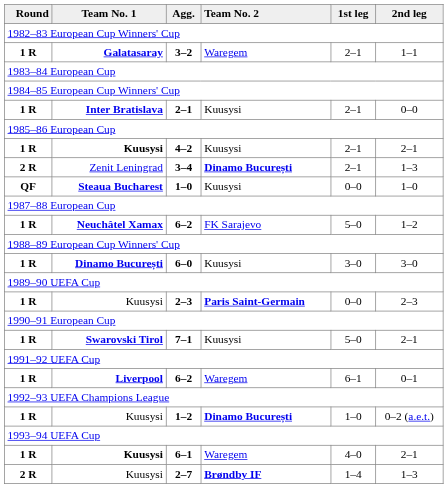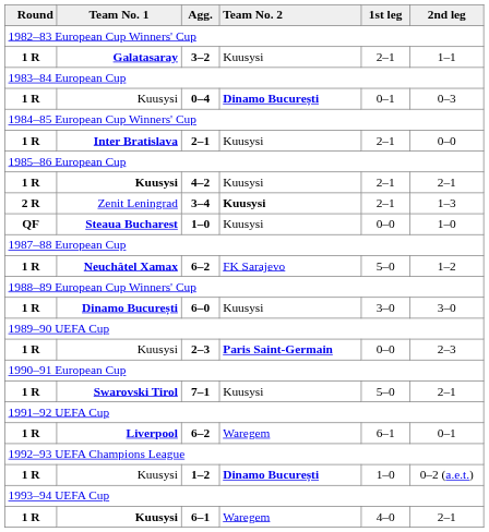 <table border=1 cellspacing=0 cellpadding=4 style="border-collapse: collapse;" width=70%>
 <tr bgcolor="efefef">
 <th align=right>Round</th>
 <th>Team No. 1</th>
 <th>Agg.</th>
 <th align=left>Team No. 2</th>
 <th>1st leg</th>
 <th>2nd leg</th>
 </tr>
 <tr>
 <td colspan=6><a href='#'>1982–83 European Cup Winners' Cup</a></td>
 </tr>
 <tr>
 <td align=center><strong>1 R</strong></td>
 <td align=right><strong><a href='#'>Galatasaray</a></strong> </td>
 <td align=center><strong>3–2</strong></td>
-<td> <a href='#'>Waregem</a></td>
+<td> Kuusysi</td>
 <td align=center>2–1</td>
 <td align=center>1–1</td>
 </tr>
 <tr>
 <td colspan=6><a href='#'>1983–84 European Cup</a></td>
+</tr>
+<tr>
+<td align=center><strong>1 R</strong></td>
+<td align=right>Kuusysi </td>
+<td align=center><strong>0–4</strong></td>
+<td> <strong><a href='#'>Dinamo București</a></strong></td>
+<td align=center>0–1</td>
+<td align=center>0–3</td>
 </tr>
 <tr>
 <td colspan=6><a href='#'>1984–85 European Cup Winners' Cup</a></td>
 </tr>
 <tr>
 <td align=center><strong>1 R</strong></td>
 <td align=right><strong><a href='#'>Inter Bratislava</a></strong> </td>
 <td align=center><strong>2–1</strong></td>
 <td> Kuusysi</td>
 <td align=center>2–1</td>
 <td align=center>0–0</td>
 </tr>
 <tr>
 <td colspan=6><a href='#'>1985–86 European Cup</a></td>
 </tr>
 <tr>
 <td align=center><strong>1 R</strong></td>
 <td align=right><strong>Kuusysi</strong> </td>
 <td align=center><strong>4–2</strong></td>
 <td> Kuusysi</td>
 <td align=center>2–1</td>
 <td align=center>2–1</td>
 </tr>
 <tr>
 <td align=center><strong>2 R</strong></td>
 <td align=right><a href='#'>Zenit Leningrad</a> </td>
 <td align=center><strong>3–4</strong></td>
-<td> <strong><a href='#'>Dinamo București</a></strong></td>
+<td> <strong>Kuusysi</strong></td>
 <td align=center>2–1</td>
 <td align=center>1–3</td>
 </tr>
 <tr>
 <td align=center><strong>QF</strong></td>
 <td align=right><strong><a href='#'>Steaua Bucharest</a> </strong></td>
 <td align=center><strong>1–0</strong></td>
 <td> Kuusysi</td>
 <td align=center>0–0</td>
 <td align=center>1–0</td>
 </tr>
 <tr>
 <td colspan=6><a href='#'>1987–88 European Cup</a></td>
 </tr>
 <tr>
 <td align=center><strong>1 R</strong></td>
 <td align=right><strong><a href='#'>Neuchâtel Xamax</a></strong> </td>
 <td align=center><strong>6–2</strong></td>
 <td> <a href='#'>FK Sarajevo</a></td>
 <td align=center>5–0</td>
 <td align=center>1–2</td>
 </tr>
 <tr>
 <td colspan=6><a href='#'>1988–89 European Cup Winners' Cup</a></td>
 </tr>
 <tr>
 <td align=center><strong>1 R</strong></td>
 <td align=right><strong><a href='#'>Dinamo București</a></strong> </td>
 <td align=center><strong>6–0</strong></td>
 <td> Kuusysi</td>
 <td align=center>3–0</td>
 <td align=center>3–0</td>
 </tr>
 <tr>
 <td colspan=6><a href='#'>1989–90 UEFA Cup</a></td>
 </tr>
 <tr>
 <td align=center><strong>1 R</strong></td>
 <td align=right>Kuusysi </td>
 <td align=center><strong>2–3</strong></td>
 <td> <strong><a href='#'>Paris Saint-Germain</a></strong></td>
 <td align=center>0–0</td>
 <td align=center>2–3</td>
 </tr>
 <tr>
 <td colspan=6><a href='#'>1990–91 European Cup</a></td>
 </tr>
 <tr>
 <td align=center><strong>1 R</strong></td>
 <td align=right><strong><a href='#'>Swarovski Tirol</a></strong> </td>
 <td align=center><strong>7–1</strong></td>
 <td> Kuusysi</td>
 <td align=center>5–0</td>
 <td align=center>2–1</td>
 </tr>
 <tr>
 <td colspan=6><a href='#'>1991–92 UEFA Cup</a></td>
 </tr>
 <tr>
 <td align=center><strong>1 R</strong></td>
 <td align=right><strong><a href='#'>Liverpool</a></strong> </td>
 <td align=center><strong>6–2</strong></td>
 <td> <a href='#'>Waregem</a></td>
 <td align=center>6–1</td>
 <td align=center>0–1</td>
 </tr>
 <tr>
 <td colspan=6><a href='#'>1992–93 UEFA Champions League</a></td>
 </tr>
 <tr>
 <td align=center><strong>1 R</strong></td>
 <td align=right>Kuusysi </td>
 <td align=center><strong>1–2</strong></td>
 <td> <strong><a href='#'>Dinamo București</a></strong></td>
 <td align=center>1–0</td>
 <td align=center>0–2 (<a href='#'>a.e.t.</a>)</td>
 </tr>
 <tr>
 <td colspan=6><a href='#'>1993–94 UEFA Cup</a></td>
 </tr>
 <tr>
 <td align=center><strong>1 R</strong></td>
 <td align=right><strong>Kuusysi</strong> </td>
 <td align=center><strong>6–1</strong></td>
 <td> <a href='#'>Waregem</a></td>
 <td align=center>4–0</td>
 <td align=center>2–1</td>
 </tr>
-<tr>
-<td align=center><strong>2 R</strong></td>
-<td align=right>Kuusysi </td>
-<td align=center><strong>2–7</strong></td>
-<td> <strong><a href='#'>Brøndby IF</a></strong></td>
-<td align=center>1–4</td>
-<td align=center>1–3</td>
-</tr>
 </table>
